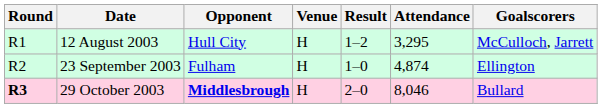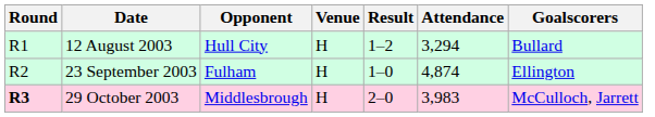 <table class="wikitable">
 <tr>
 <th>Round</th>
 <th>Date</th>
 <th>Opponent</th>
 <th>Venue</th>
 <th>Result</th>
 <th>Attendance</th>
 <th>Goalscorers</th>
 </tr>
 <tr style="background-color: #d0ffe3;">
 <td>R1</td>
 <td>12 August 2003</td>
 <td><a href='#'>Hull City</a></td>
 <td>H</td>
 <td>1–2</td>
-<td>3,295</td>
-<td><a href='#'>McCulloch</a>, <a href='#'>Jarrett</a></td>
+<td>3,294</td>
+<td><a href='#'>Bullard</a></td>
 </tr>
 <tr style="background-color: #d0ffe3;">
 <td>R2</td>
 <td>23 September 2003</td>
 <td><a href='#'>Fulham</a></td>
 <td>H</td>
 <td>1–0</td>
 <td>4,874</td>
 <td><a href='#'>Ellington</a></td>
 </tr>
 <tr style="background-color: #ffd0e3;">
 <td><strong>R3</strong></td>
 <td>29 October 2003</td>
-<td><strong><a href='#'>Middlesbrough</a></strong></td>
+<td><a href='#'>Middlesbrough</a></td>
 <td>H</td>
 <td>2–0</td>
-<td>8,046</td>
-<td><a href='#'>Bullard</a></td>
+<td>3,983</td>
+<td><a href='#'>McCulloch</a>, <a href='#'>Jarrett</a></td>
 </tr>
 </table>
